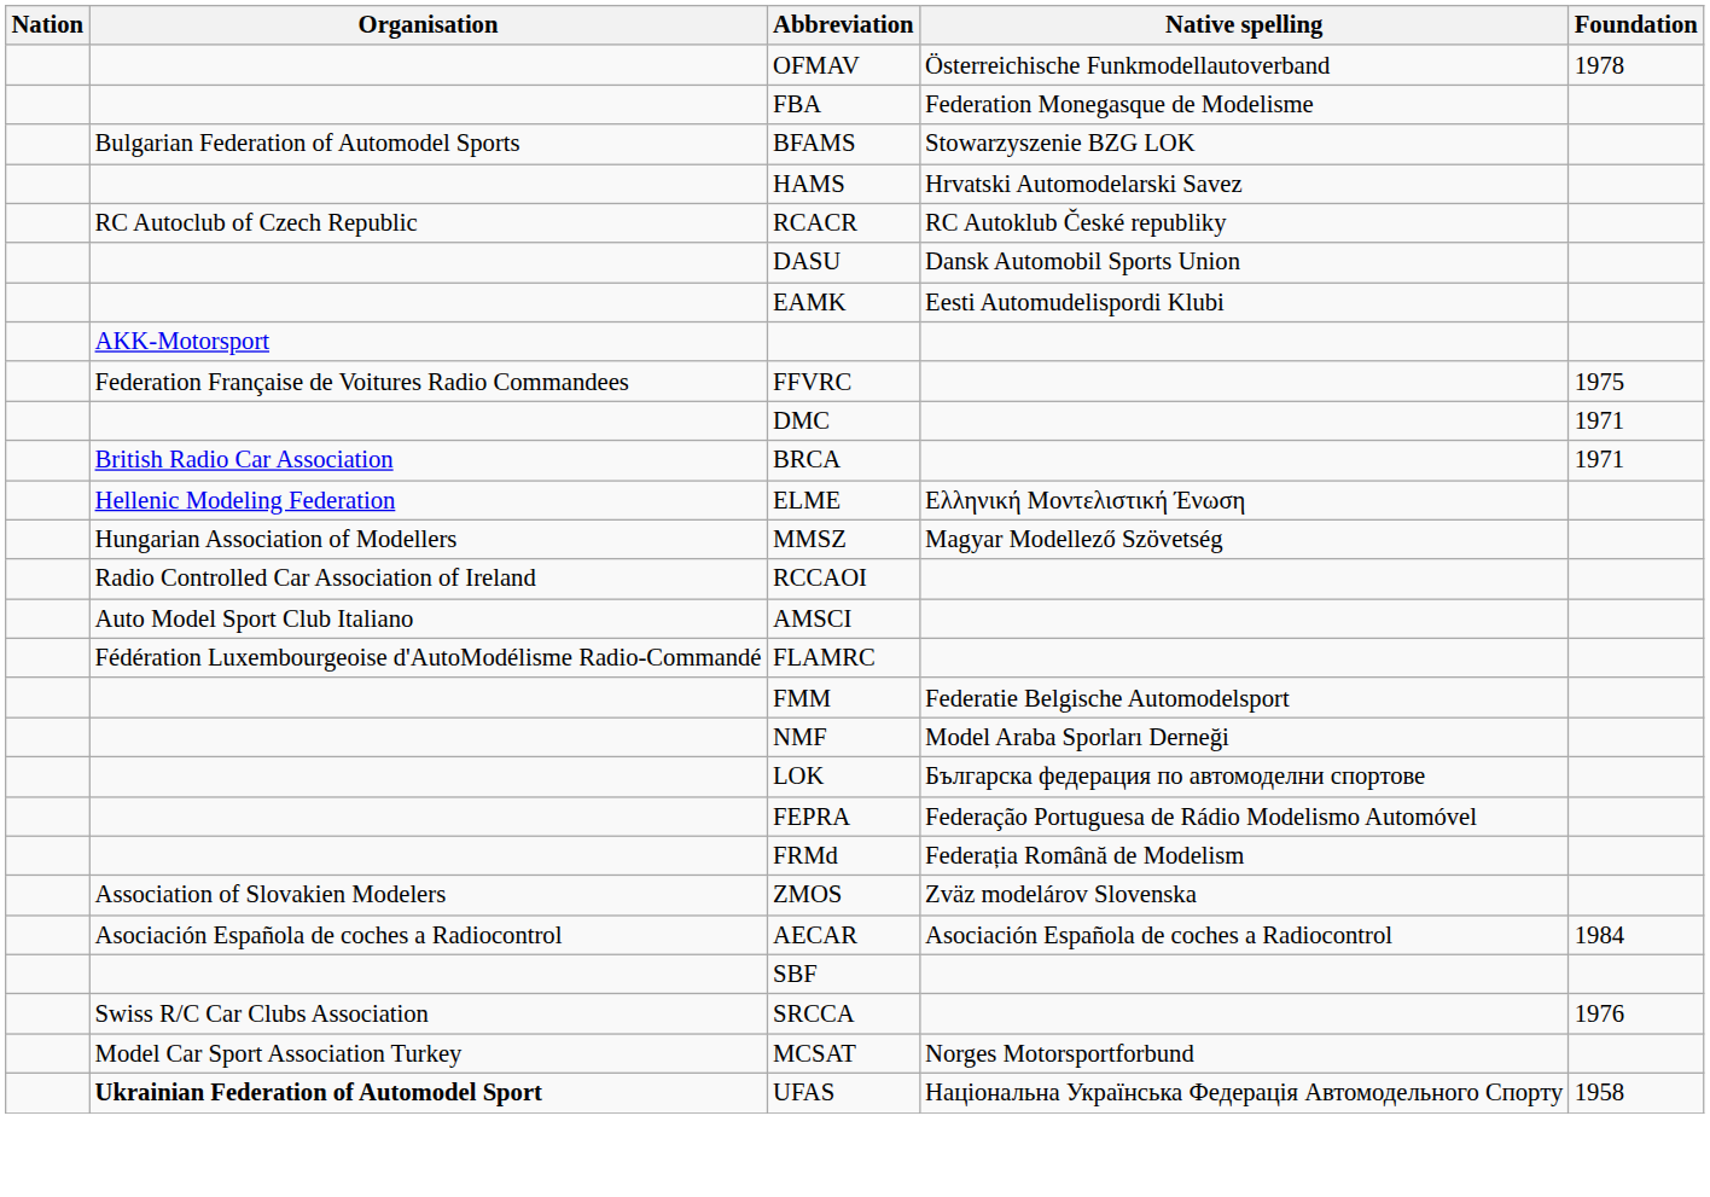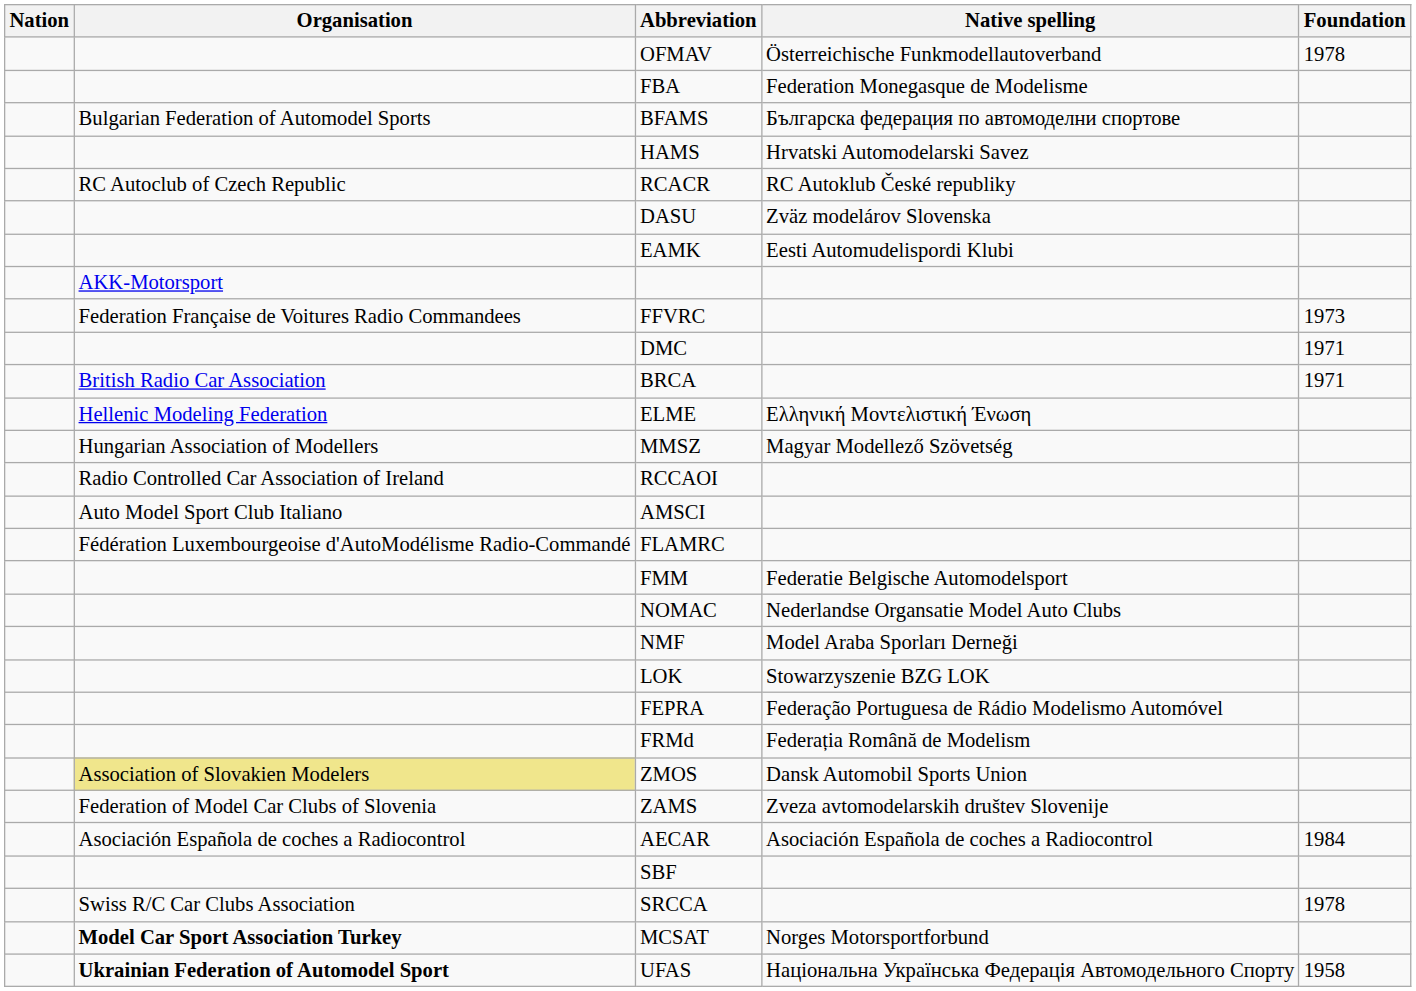 <table class="wikitable">
 <tr>
 <th>Nation</th>
 <th>Organisation</th>
 <th>Abbreviation</th>
 <th>Native spelling</th>
 <th>Foundation</th>
 </tr>
 <tr>
 <td></td>
 <td></td>
 <td>OFMAV</td>
 <td>Österreichische Funkmodellautoverband</td>
 <td>1978</td>
 </tr>
 <tr>
 <td></td>
 <td></td>
 <td>FBA</td>
 <td>Federation Monegasque de Modelisme</td>
 <td></td>
 </tr>
 <tr>
 <td></td>
 <td>Bulgarian Federation of Automodel Sports</td>
 <td>BFAMS</td>
-<td>Stowarzyszenie BZG LOK</td>
+<td>Българска федерация по автомоделни спортове</td>
 <td></td>
 </tr>
 <tr>
 <td></td>
 <td></td>
 <td>HAMS</td>
 <td>Hrvatski Automodelarski Savez</td>
 <td></td>
 </tr>
 <tr>
 <td></td>
 <td>RC Autoclub of Czech Republic</td>
 <td>RCACR</td>
 <td>RC Autoklub České republiky</td>
 <td></td>
 </tr>
 <tr>
 <td></td>
 <td></td>
 <td>DASU</td>
-<td>Dansk Automobil Sports Union</td>
+<td>Zväz modelárov Slovenska</td>
 <td></td>
 </tr>
 <tr>
 <td></td>
 <td></td>
 <td>EAMK</td>
 <td>Eesti Automudelispordi Klubi</td>
 <td></td>
 </tr>
 <tr>
 <td></td>
 <td><a href='#'>AKK-Motorsport</a></td>
 <td></td>
 <td></td>
 <td></td>
 </tr>
 <tr>
 <td></td>
 <td>Federation Française de Voitures Radio Commandees</td>
 <td>FFVRC</td>
 <td></td>
-<td>1975</td>
+<td>1973</td>
 </tr>
 <tr>
 <td></td>
 <td></td>
 <td>DMC</td>
 <td></td>
 <td>1971</td>
 </tr>
 <tr>
 <td></td>
 <td><a href='#'>British Radio Car Association</a></td>
 <td>BRCA</td>
 <td></td>
 <td>1971</td>
 </tr>
 <tr>
 <td></td>
 <td><a href='#'>Hellenic Modeling Federation</a></td>
 <td>ELME</td>
 <td>Ελληνική Μοντελιστική Ένωση</td>
 <td></td>
 </tr>
 <tr>
 <td></td>
 <td>Hungarian Association of Modellers</td>
 <td>MMSZ</td>
 <td>Magyar Modellező Szövetség</td>
 <td></td>
 </tr>
 <tr>
 <td></td>
 <td>Radio Controlled Car Association of Ireland</td>
 <td>RCCAOI</td>
 <td></td>
 <td></td>
 </tr>
 <tr>
 <td></td>
 <td>Auto Model Sport Club Italiano</td>
 <td>AMSCI</td>
 <td></td>
 <td></td>
 </tr>
 <tr>
 <td></td>
 <td>Fédération Luxembourgeoise d'AutoModélisme Radio-Commandé</td>
 <td>FLAMRC</td>
 <td></td>
 <td></td>
 </tr>
 <tr>
 <td></td>
 <td></td>
 <td>FMM</td>
 <td>Federatie Belgische Automodelsport</td>
 <td></td>
 </tr>
 <tr>
 <td></td>
 <td></td>
+<td>NOMAC</td>
+<td>Nederlandse Organsatie Model Auto Clubs</td>
+<td></td>
+</tr>
+<tr>
+<td></td>
+<td></td>
 <td>NMF</td>
 <td>Model Araba Sporları Derneği</td>
 <td></td>
 </tr>
 <tr>
 <td></td>
 <td></td>
 <td>LOK</td>
-<td>Българска федерация по автомоделни спортове</td>
+<td>Stowarzyszenie BZG LOK</td>
 <td></td>
 </tr>
 <tr>
 <td></td>
 <td></td>
 <td>FEPRA</td>
 <td>Federação Portuguesa de Rádio Modelismo Automóvel</td>
 <td></td>
 </tr>
 <tr>
 <td></td>
 <td></td>
 <td>FRMd</td>
 <td>Federația Română de Modelism</td>
 <td></td>
 </tr>
 <tr>
 <td></td>
-<td>Association of Slovakien Modelers</td>
+<td style="background: khaki;">Association of Slovakien Modelers</td>
 <td>ZMOS</td>
-<td>Zväz modelárov Slovenska</td>
+<td>Dansk Automobil Sports Union</td>
+<td></td>
+</tr>
+<tr>
+<td></td>
+<td>Federation of Model Car Clubs of Slovenia</td>
+<td>ZAMS</td>
+<td>Zveza avtomodelarskih društev Slovenije</td>
 <td></td>
 </tr>
 <tr>
 <td></td>
 <td>Asociación Española de coches a Radiocontrol</td>
 <td>AECAR</td>
 <td>Asociación Española de coches a Radiocontrol</td>
 <td>1984</td>
 </tr>
 <tr>
 <td></td>
 <td></td>
 <td>SBF</td>
 <td></td>
 <td></td>
 </tr>
 <tr>
 <td></td>
 <td>Swiss R/C Car Clubs Association</td>
 <td>SRCCA</td>
 <td></td>
-<td>1976</td>
+<td>1978</td>
 </tr>
 <tr>
 <td></td>
-<td>Model Car Sport Association Turkey</td>
+<td><strong>Model Car Sport Association Turkey</strong></td>
 <td>MCSAT</td>
 <td>Norges Motorsportforbund</td>
 <td></td>
 </tr>
 <tr>
 <td></td>
 <td><strong>Ukrainian Federation of Automodel Sport</strong></td>
 <td>UFAS</td>
 <td>Національна Українська Федерація Автомодельного Спорту</td>
 <td>1958</td>
 </tr>
 </table>
